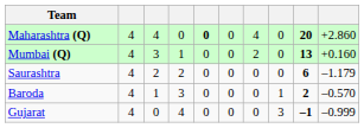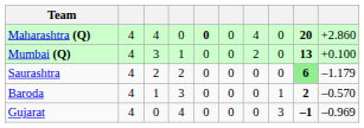 <table class="wikitable" style="text-align:center">
 <tr>
 <th style="width:140px;">Team</th>
 <th style="width:25px;"></th>
 <th style="width:25px;"></th>
 <th style="width:25px;"></th>
 <th style="width:25px;"></th>
 <th style="width:25px;"></th>
 <th style="width:25px;"></th>
 <th style="width:25px;"></th>
 <th style="width:25px;"></th>
 <th style="width:40px;"></th>
 </tr>
 <tr style="background:#cfc;">
 <td style="text-align:left"><a href='#'>Maharashtra</a> <strong>(Q)</strong></td>
 <td>4</td>
 <td>4</td>
 <td>0</td>
 <td><strong>0</strong></td>
 <td>0</td>
 <td>4</td>
 <td>0</td>
 <td><strong>20</strong></td>
 <td>+2.860</td>
 </tr>
 <tr style="background:#cfc;">
 <td style="text-align:left"><a href='#'>Mumbai</a> <strong>(Q)</strong></td>
 <td>4</td>
 <td>3</td>
 <td>1</td>
 <td>0</td>
 <td>0</td>
 <td>2</td>
 <td>0</td>
 <td><strong>13</strong></td>
-<td>+0.160</td>
+<td>+0.100</td>
 </tr>
 <tr>
 <td style="text-align:left"><a href='#'>Saurashtra</a></td>
 <td>4</td>
 <td>2</td>
 <td>2</td>
 <td>0</td>
 <td>0</td>
 <td>0</td>
 <td>0</td>
-<td><strong>6</strong></td>
+<td style="background: lightgreen;"><strong>6</strong></td>
 <td>–1.179</td>
 </tr>
 <tr>
 <td style="text-align:left"><a href='#'>Baroda</a></td>
 <td>4</td>
 <td>1</td>
 <td>3</td>
 <td>0</td>
 <td>0</td>
 <td>0</td>
 <td>1</td>
 <td><strong>2</strong></td>
 <td>–0.570</td>
 </tr>
 <tr>
 <td style="text-align:left"><a href='#'>Gujarat</a></td>
 <td>4</td>
 <td>0</td>
 <td>4</td>
 <td>0</td>
 <td>0</td>
 <td>0</td>
 <td>3</td>
 <td><strong>–1</strong></td>
-<td>–0.999</td>
+<td>–0.969</td>
 </tr>
 </table>
